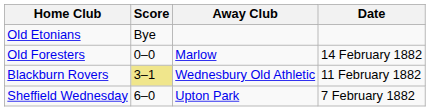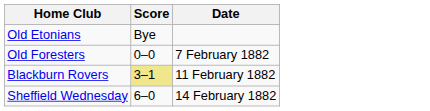 <table class="wikitable">
 <tr>
 <th>Home Club</th>
 <th>Score</th>
-<th>Away Club</th>
 <th>Date</th>
 </tr>
 <tr>
 <td><a href='#'>Old Etonians</a></td>
 <td>Bye</td>
 <td></td>
-<td></td>
 </tr>
 <tr>
 <td><a href='#'>Old Foresters</a></td>
 <td>0–0</td>
-<td><a href='#'>Marlow</a></td>
-<td>14 February 1882</td>
+<td>7 February 1882</td>
 </tr>
 <tr>
 <td><a href='#'>Blackburn Rovers</a></td>
 <td style="background: khaki;">3–1</td>
-<td><a href='#'>Wednesbury Old Athletic</a></td>
 <td>11 February 1882</td>
 </tr>
 <tr>
 <td><a href='#'>Sheffield Wednesday</a></td>
 <td>6–0</td>
-<td><a href='#'>Upton Park</a></td>
-<td>7 February 1882</td>
+<td>14 February 1882</td>
 </tr>
 </table>
